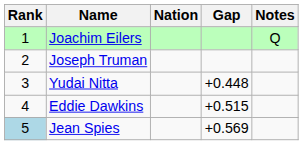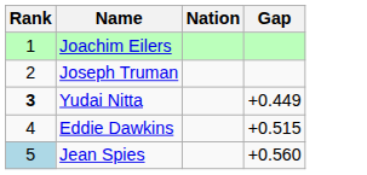 <table class="wikitable sortable" style="text-align:center">
 <tr>
 <th>Rank</th>
 <th>Name</th>
 <th>Nation</th>
 <th>Gap</th>
-<th>Notes</th>
 </tr>
 <tr bgcolor=bbffbb>
 <td>1</td>
 <td align="left"><a href='#'>Joachim Eilers</a></td>
 <td align="left"></td>
 <td></td>
-<td>Q</td>
 </tr>
 <tr>
 <td>2</td>
 <td align="left"><a href='#'>Joseph Truman</a></td>
 <td align="left"></td>
 <td></td>
-<td></td>
 </tr>
 <tr>
-<td>3</td>
+<td><strong>3</strong></td>
 <td align="left"><a href='#'>Yudai Nitta</a></td>
 <td align="left"></td>
-<td>+0.448</td>
-<td></td>
+<td>+0.449</td>
 </tr>
 <tr>
 <td>4</td>
 <td align="left"><a href='#'>Eddie Dawkins</a></td>
 <td align="left"></td>
 <td>+0.515</td>
-<td></td>
 </tr>
 <tr>
 <td style="background: lightblue;">5</td>
 <td align="left"><a href='#'>Jean Spies</a></td>
 <td align="left"></td>
-<td>+0.569</td>
-<td></td>
+<td>+0.560</td>
 </tr>
 </table>
